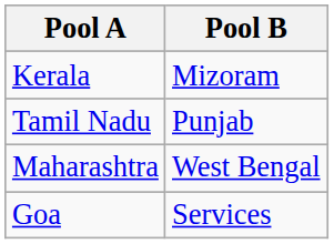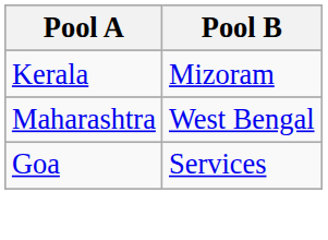 <table class="wikitable">
 <tr>
 <th><strong>Pool A</strong></th>
 <th><strong>Pool B</strong></th>
 </tr>
 <tr>
 <td><a href='#'>Kerala</a></td>
 <td><a href='#'>Mizoram</a></td>
 </tr>
 <tr>
-<td><a href='#'>Tamil Nadu</a></td>
-<td><a href='#'>Punjab</a></td>
-</tr>
-<tr>
 <td><a href='#'>Maharashtra</a></td>
 <td><a href='#'>West Bengal</a></td>
 </tr>
 <tr>
 <td><a href='#'>Goa</a></td>
 <td><a href='#'>Services</a></td>
 </tr>
 </table>
